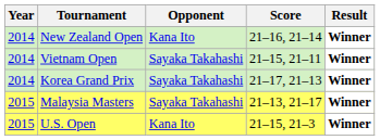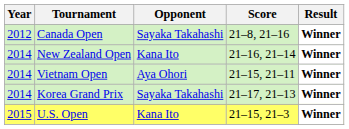 <table class="sortable wikitable" style="font-size: 90%">
 <tr>
 <th>Year</th>
 <th>Tournament</th>
 <th>Opponent</th>
 <th>Score</th>
 <th>Result</th>
+</tr>
+<tr style="background:#D4F1C5">
+<td align="center"><a href='#'>2012</a></td>
+<td align="left"><a href='#'>Canada Open</a></td>
+<td align="left"> <a href='#'>Sayaka Takahashi</a></td>
+<td align="left">21–8, 21–16</td>
+<td style="text-align:left; background:white"> <strong>Winner</strong></td>
 </tr>
 <tr style="background:#D4F1C5">
 <td align="center"><a href='#'>2014</a></td>
 <td align="left"><a href='#'>New Zealand Open</a></td>
 <td align="left"> <a href='#'>Kana Ito</a></td>
 <td align="left">21–16, 21–14</td>
 <td style="text-align:left; background:white"> <strong>Winner</strong></td>
 </tr>
 <tr style="background:#D4F1C5">
 <td align="center"><a href='#'>2014</a></td>
 <td align="left"><a href='#'>Vietnam Open</a></td>
-<td align="left"> <a href='#'>Sayaka Takahashi</a></td>
+<td align="left"> <a href='#'>Aya Ohori</a></td>
 <td align="left">21–15, 21–11</td>
 <td style="text-align:left; background:white"> <strong>Winner</strong></td>
 </tr>
 <tr style="background:#D4F1C5">
 <td align="center"><a href='#'>2014</a></td>
 <td align="left"><a href='#'>Korea Grand Prix</a></td>
 <td align="left"> <a href='#'>Sayaka Takahashi</a></td>
 <td align="left">21–17, 21–13</td>
 <td style="text-align:left; background:white"> <strong>Winner</strong></td>
 </tr>
 <tr style="background:#FFFF67">
 <td align="center"><a href='#'>2015</a></td>
-<td align="left"><a href='#'>Malaysia Masters</a></td>
-<td align="left"> <a href='#'>Sayaka Takahashi</a></td>
-<td align="left">21–13, 21–17</td>
-<td style="text-align:left; background:white"> <strong>Winner</strong></td>
-</tr>
-<tr style="background:#FFFF67">
-<td align="center"><a href='#'>2015</a></td>
 <td align="left"><a href='#'>U.S. Open</a></td>
 <td align="left"> <a href='#'>Kana Ito</a></td>
 <td align="left">21–15, 21–3</td>
 <td style="text-align:left; background:white"> <strong>Winner</strong></td>
 </tr>
 </table>
